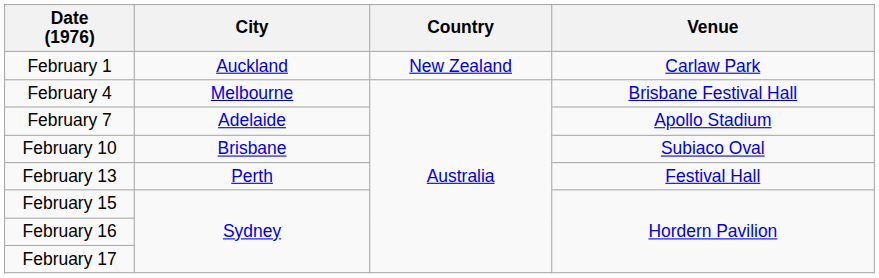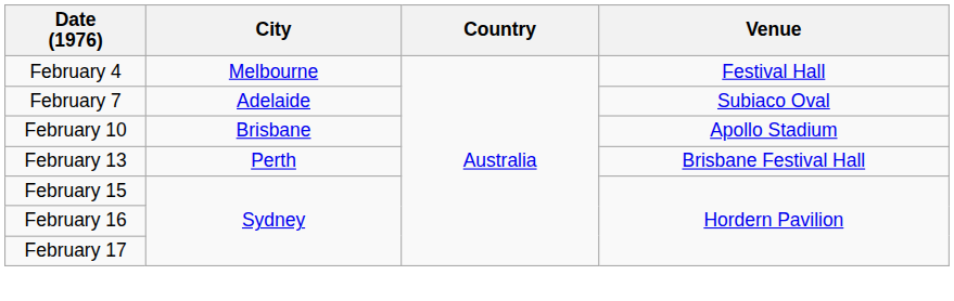 <table class="wikitable sortable plainrowheaders" style="text-align:center;">
 <tr>
 <th scope="col" style="width:7em;">Date<br>(1976)</th>
 <th scope="col" style="width:13em;">City</th>
 <th scope="col" style="width:10em;">Country</th>
 <th scope="col" style="width:18em;">Venue</th>
 </tr>
 <tr>
-<td>February 1</td>
-<td><a href='#'>Auckland</a></td>
-<td><a href='#'>New Zealand</a></td>
-<td><a href='#'>Carlaw Park</a></td>
-</tr>
-<tr>
 <td>February 4</td>
 <td><a href='#'>Melbourne</a></td>
 <td rowspan="7"><a href='#'>Australia</a></td>
-<td><a href='#'>Brisbane Festival Hall</a></td>
+<td><a href='#'>Festival Hall</a></td>
 </tr>
 <tr>
 <td>February 7</td>
 <td><a href='#'>Adelaide</a></td>
-<td><a href='#'>Apollo Stadium</a></td>
+<td><a href='#'>Subiaco Oval</a></td>
 </tr>
 <tr>
 <td>February 10</td>
 <td><a href='#'>Brisbane</a></td>
-<td><a href='#'>Subiaco Oval</a></td>
+<td><a href='#'>Apollo Stadium</a></td>
 </tr>
 <tr>
 <td>February 13</td>
 <td><a href='#'>Perth</a></td>
-<td><a href='#'>Festival Hall</a></td>
+<td><a href='#'>Brisbane Festival Hall</a></td>
 </tr>
 <tr>
 <td>February 15</td>
 <td rowspan="3"><a href='#'>Sydney</a></td>
 <td rowspan="3"><a href='#'>Hordern Pavilion</a></td>
 </tr>
 <tr>
 <td>February 16</td>
 </tr>
 <tr>
 <td>February 17</td>
 </tr>
 </table>
